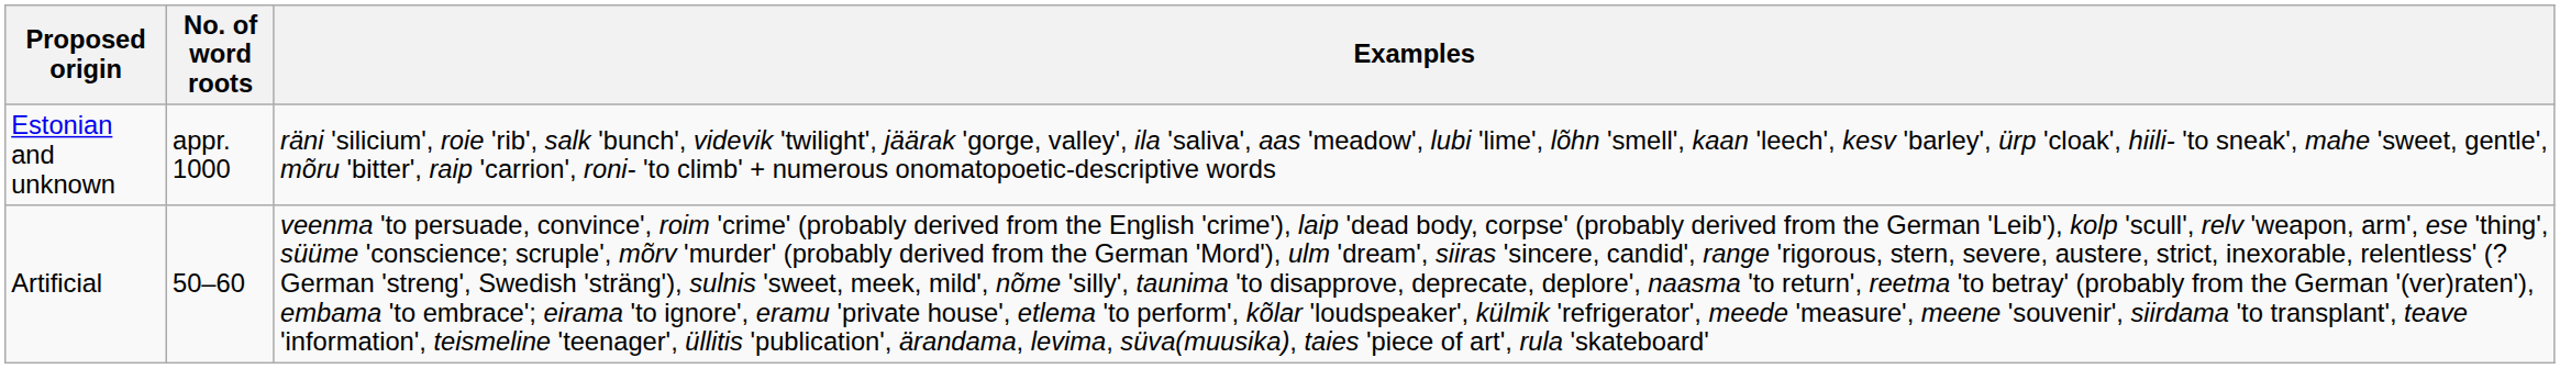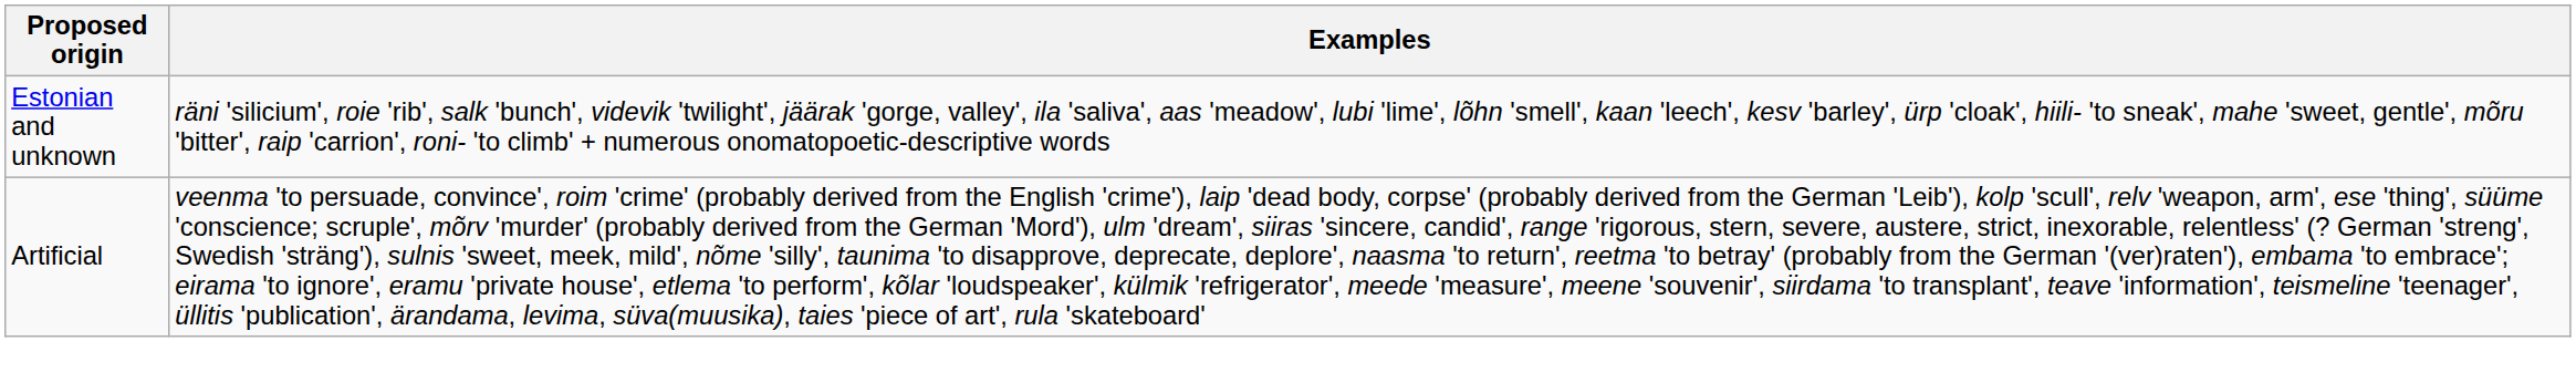 <table class="wikitable">
 <tr>
 <th>Proposed origin</th>
-<th>No. of word roots</th>
 <th>Examples</th>
 </tr>
 <tr>
 <td><a href='#'>Estonian</a> and unknown</td>
-<td>appr. 1000</td>
 <td><em>räni</em> 'silicium', <em>roie</em> 'rib', <em>salk</em> 'bunch',<em> videvik</em> 'twilight', <em>jäärak</em> 'gorge, valley', <em>ila</em> 'saliva', <em>aas</em> 'meadow', <em>lubi</em> 'lime', <em>lõhn</em> 'smell', <em>kaan</em> 'leech', <em>kesv</em> 'barley', <em>ürp</em> 'cloak', <em>hiili-</em> 'to sneak', <em>mahe</em> 'sweet, gentle', <em>mõru</em> 'bitter', <em>raip</em> 'carrion', <em>roni-</em> 'to climb' + numerous onomatopoetic-descriptive words</td>
 </tr>
 <tr>
 <td>Artificial</td>
-<td>50–60</td>
 <td><em>veenma</em> 'to persuade, convince', <em>roim</em> 'crime' (probably derived from the English 'crime'), <em>laip</em> 'dead body, corpse' (probably derived from the German 'Leib'), <em>kolp</em> 'scull', <em>relv</em> 'weapon, arm', <em>ese</em> 'thing', <em>süüme</em> 'conscience; scruple', <em>mõrv</em> 'murder' (probably derived from the German 'Mord'), <em>ulm</em> 'dream', <em>siiras</em> 'sincere, candid', <em>range</em> 'rigorous, stern, severe, austere, strict, inexorable, relentless' (? German 'streng', Swedish 'sträng'), <em>sulnis</em> 'sweet, meek, mild', <em>nõme</em> 'silly', <em>taunima</em> 'to disapprove, deprecate, deplore', <em>naasma</em> 'to return', <em>reetma</em> 'to betray' (probably from the German '(ver)raten'), <em>embama</em> 'to embrace'; <em>eirama</em> 'to ignore', <em>eramu</em> 'private house', <em>etlema</em> 'to perform', <em>kõlar</em> 'loudspeaker', <em>külmik</em> 'refrigerator', <em>meede</em> 'measure', <em>meene</em> 'souvenir', <em>siirdama</em> 'to transplant', <em>teave</em> 'information', <em>teismeline</em> 'teenager', <em>üllitis</em> 'publication', <em>ärandama</em>, <em>levima</em>, <em>süva(muusika)</em>, <em>taies</em> 'piece of art', <em>rula</em> 'skateboard'</td>
 </tr>
 </table>
